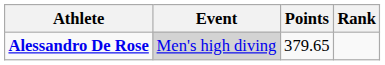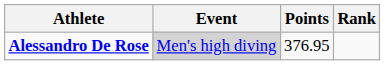 <table class=wikitable style="font-size:90%;">
 <tr>
 <th>Athlete</th>
 <th>Event</th>
 <th>Points</th>
 <th>Rank</th>
 </tr>
 <tr align=center>
 <td align=left><strong><a href='#'>Alessandro De Rose</a></strong></td>
 <td align=left style="background: lightgrey;"><a href='#'>Men's high diving</a></td>
-<td>379.65</td>
+<td>376.95</td>
 <td></td>
 </tr>
 </table>
